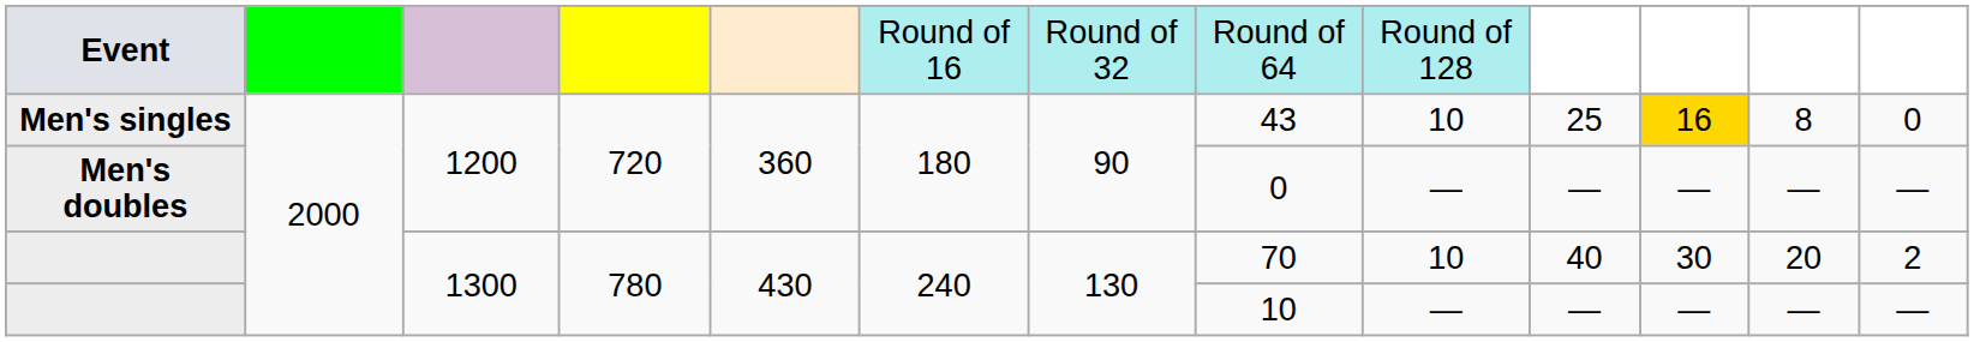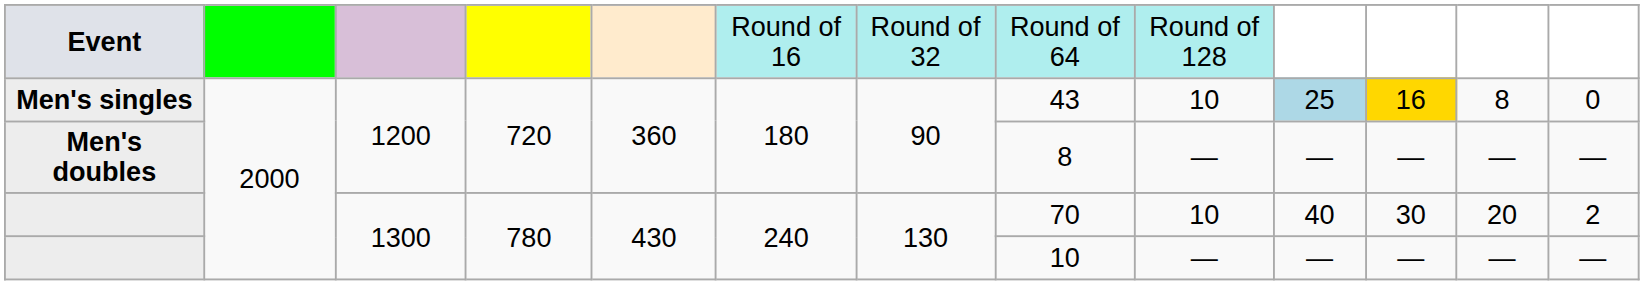 <table class="wikitable" style="font-size:90%;text-align:center">
 <tr>
 <td style="width:130px; background:#dfe2e9;"><strong>Event</strong></td>
 <td style="width:85px; background:lime;"><strong></strong></td>
 <td style="width:85px; background:thistle;"></td>
 <td style="width:85px; background:#ff0;"></td>
 <td style="width:85px; background:#ffebcd;"></td>
 <td style="width:85px; background:#afeeee;">Round of 16</td>
 <td style="width:85px; background:#afeeee;">Round of 32</td>
 <td style="width:85px; background:#afeeee;">Round of 64</td>
 <td style="width:85px; background:#afeeee;">Round of 128</td>
 <td style="width:60px; background:#fff;"></td>
 <td style="width:60px; background:#fff;"></td>
 <td style="width:60px; background:#fff;"></td>
 <td style="width:60px; background:#fff;"></td>
 </tr>
 <tr>
 <th style="background:#ededed;">Men's singles</th>
 <td rowspan="4">2000</td>
 <td rowspan="2">1200</td>
 <td rowspan="2">720</td>
 <td rowspan="2">360</td>
 <td rowspan="2">180</td>
 <td rowspan="2">90</td>
 <td>43</td>
 <td>10</td>
-<td>25</td>
+<td style="background: lightblue;">25</td>
 <td style="background: gold;">16</td>
 <td>8</td>
 <td>0</td>
 </tr>
 <tr>
 <th style="background:#ededed;">Men's doubles</th>
-<td>0</td>
+<td>8</td>
 <td>—</td>
 <td>—</td>
 <td>—</td>
 <td>—</td>
 <td>—</td>
 </tr>
 <tr>
 <th style="background:#ededed;"></th>
 <td rowspan="2">1300</td>
 <td rowspan="2">780</td>
 <td rowspan="2">430</td>
 <td rowspan="2">240</td>
 <td rowspan="2">130</td>
 <td>70</td>
 <td>10</td>
 <td>40</td>
 <td>30</td>
 <td>20</td>
 <td>2</td>
 </tr>
 <tr>
 <th style="background:#ededed;"></th>
 <td>10</td>
 <td>—</td>
 <td>—</td>
 <td>—</td>
 <td>—</td>
 <td>—</td>
 </tr>
 </table>
